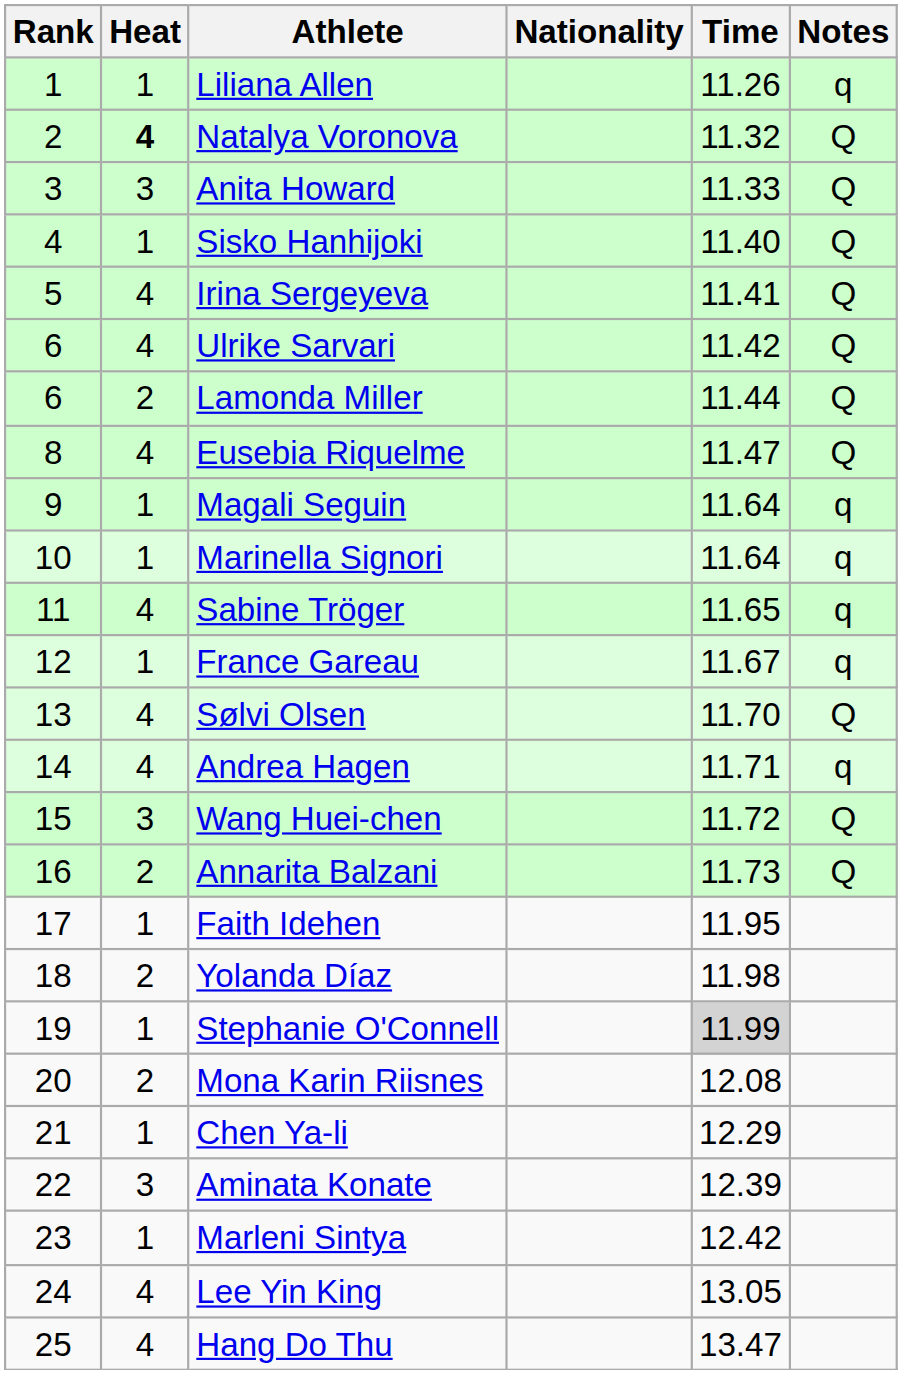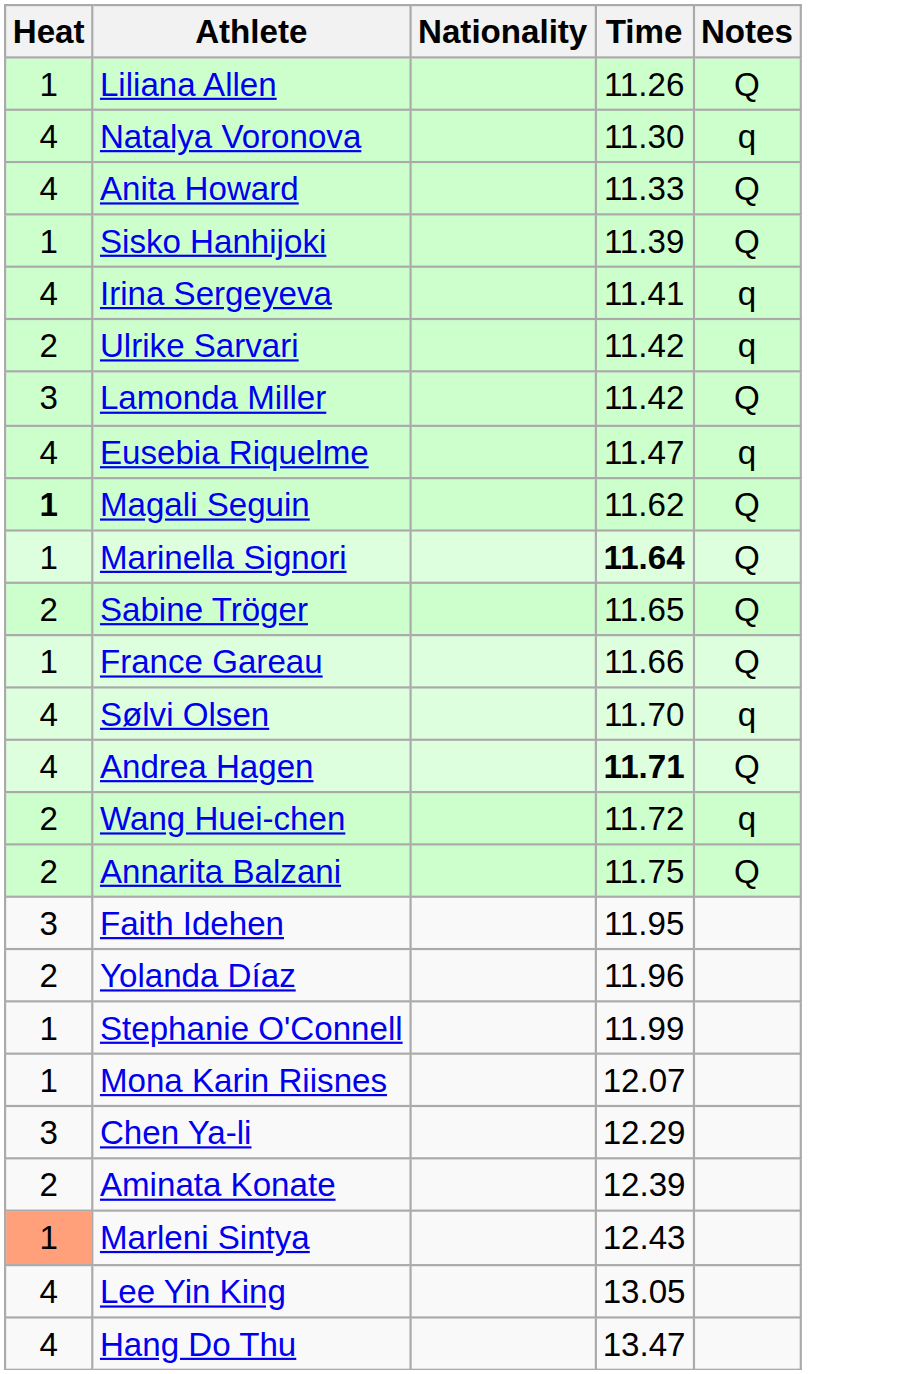 <table class="wikitable sortable" style="text-align:center;font-size:95%">
 <tr>
-<th>Rank</th>
 <th>Heat</th>
 <th>Athlete</th>
 <th>Nationality</th>
 <th>Time</th>
 <th>Notes</th>
 </tr>
 <tr bgcolor=ccffcc>
 <td>1</td>
-<td>1</td>
 <td align="left"><a href='#'>Liliana Allen</a></td>
 <td align=left></td>
 <td>11.26</td>
+<td>Q</td>
+</tr>
+<tr bgcolor=ccffcc>
+<td>4</td>
+<td align="left"><a href='#'>Natalya Voronova</a></td>
+<td align=left></td>
+<td>11.30</td>
 <td>q</td>
 </tr>
 <tr bgcolor=ccffcc>
-<td>2</td>
-<td><strong>4</strong></td>
-<td align="left"><a href='#'>Natalya Voronova</a></td>
-<td align=left></td>
-<td>11.32</td>
-<td>Q</td>
-</tr>
-<tr bgcolor=ccffcc>
-<td>3</td>
-<td>3</td>
+<td>4</td>
 <td align="left"><a href='#'>Anita Howard</a></td>
 <td align=left></td>
 <td>11.33</td>
 <td>Q</td>
 </tr>
 <tr bgcolor=ccffcc>
-<td>4</td>
 <td>1</td>
 <td align="left"><a href='#'>Sisko Hanhijoki</a></td>
 <td align=left></td>
-<td>11.40</td>
+<td>11.39</td>
 <td>Q</td>
 </tr>
 <tr bgcolor=ccffcc>
-<td>5</td>
 <td>4</td>
 <td align="left"><a href='#'>Irina Sergeyeva</a></td>
 <td align=left></td>
 <td>11.41</td>
-<td>Q</td>
+<td>q</td>
 </tr>
 <tr bgcolor=ccffcc>
-<td>6</td>
-<td>4</td>
+<td>2</td>
 <td align="left"><a href='#'>Ulrike Sarvari</a></td>
+<td align=left></td>
+<td>11.42</td>
+<td>q</td>
+</tr>
+<tr bgcolor=ccffcc>
+<td>3</td>
+<td align="left"><a href='#'>Lamonda Miller</a></td>
 <td align=left></td>
 <td>11.42</td>
 <td>Q</td>
 </tr>
 <tr bgcolor=ccffcc>
-<td>6</td>
-<td>2</td>
-<td align="left"><a href='#'>Lamonda Miller</a></td>
-<td align=left></td>
-<td>11.44</td>
-<td>Q</td>
-</tr>
-<tr bgcolor=ccffcc>
-<td>8</td>
 <td>4</td>
 <td align="left"><a href='#'>Eusebia Riquelme</a></td>
 <td align=left></td>
 <td>11.47</td>
+<td>q</td>
+</tr>
+<tr bgcolor=ccffcc>
+<td><strong>1</strong></td>
+<td align="left"><a href='#'>Magali Seguin</a></td>
+<td align=left></td>
+<td>11.62</td>
+<td>Q</td>
+</tr>
+<tr bgcolor=ddffdd>
+<td>1</td>
+<td align="left"><a href='#'>Marinella Signori</a></td>
+<td align=left></td>
+<td><strong>11.64</strong></td>
 <td>Q</td>
 </tr>
 <tr bgcolor=ccffcc>
-<td>9</td>
-<td>1</td>
-<td align="left"><a href='#'>Magali Seguin</a></td>
-<td align=left></td>
-<td>11.64</td>
-<td>q</td>
-</tr>
-<tr bgcolor=ddffdd>
-<td>10</td>
-<td>1</td>
-<td align="left"><a href='#'>Marinella Signori</a></td>
-<td align=left></td>
-<td>11.64</td>
-<td>q</td>
-</tr>
-<tr bgcolor=ccffcc>
-<td>11</td>
-<td>4</td>
+<td>2</td>
 <td align="left"><a href='#'>Sabine Tröger</a></td>
 <td align=left></td>
 <td>11.65</td>
-<td>q</td>
+<td>Q</td>
 </tr>
 <tr bgcolor=ddffdd>
-<td>12</td>
 <td>1</td>
 <td align="left"><a href='#'>France Gareau</a></td>
 <td align=left></td>
-<td>11.67</td>
-<td>q</td>
+<td>11.66</td>
+<td>Q</td>
 </tr>
 <tr bgcolor=ddffdd>
-<td>13</td>
 <td>4</td>
 <td align="left"><a href='#'>Sølvi Olsen</a></td>
 <td align=left></td>
 <td>11.70</td>
-<td>Q</td>
+<td>q</td>
 </tr>
 <tr bgcolor=ddffdd>
-<td>14</td>
 <td>4</td>
 <td align="left"><a href='#'>Andrea Hagen</a></td>
 <td align=left></td>
-<td>11.71</td>
+<td><strong>11.71</strong></td>
+<td>Q</td>
+</tr>
+<tr bgcolor=ccffcc>
+<td>2</td>
+<td align="left"><a href='#'>Wang Huei-chen</a></td>
+<td align=left></td>
+<td>11.72</td>
 <td>q</td>
 </tr>
 <tr bgcolor=ccffcc>
-<td>15</td>
-<td>3</td>
-<td align="left"><a href='#'>Wang Huei-chen</a></td>
-<td align=left></td>
-<td>11.72</td>
-<td>Q</td>
-</tr>
-<tr bgcolor=ccffcc>
-<td>16</td>
 <td>2</td>
 <td align="left"><a href='#'>Annarita Balzani</a></td>
 <td align=left></td>
-<td>11.73</td>
+<td>11.75</td>
 <td>Q</td>
 </tr>
 <tr>
-<td>17</td>
-<td>1</td>
+<td>3</td>
 <td align="left"><a href='#'>Faith Idehen</a></td>
 <td align=left></td>
 <td>11.95</td>
 <td></td>
 </tr>
 <tr>
-<td>18</td>
 <td>2</td>
 <td align="left"><a href='#'>Yolanda Díaz</a></td>
 <td align=left></td>
-<td>11.98</td>
+<td>11.96</td>
 <td></td>
 </tr>
 <tr>
-<td>19</td>
 <td>1</td>
 <td align="left"><a href='#'>Stephanie O'Connell</a></td>
 <td align=left></td>
-<td style="background: lightgrey;">11.99</td>
+<td>11.99</td>
 <td></td>
 </tr>
 <tr>
-<td>20</td>
-<td>2</td>
+<td>1</td>
 <td align="left"><a href='#'>Mona Karin Riisnes</a></td>
 <td align=left></td>
-<td>12.08</td>
+<td>12.07</td>
 <td></td>
 </tr>
 <tr>
-<td>21</td>
-<td>1</td>
+<td>3</td>
 <td align="left"><a href='#'>Chen Ya-li</a></td>
 <td align=left></td>
 <td>12.29</td>
 <td></td>
 </tr>
 <tr>
-<td>22</td>
-<td>3</td>
+<td>2</td>
 <td align="left"><a href='#'>Aminata Konate</a></td>
 <td align=left></td>
 <td>12.39</td>
 <td></td>
 </tr>
 <tr>
-<td>23</td>
-<td>1</td>
+<td style="background: lightsalmon;">1</td>
 <td align="left"><a href='#'>Marleni Sintya</a></td>
 <td align=left></td>
-<td>12.42</td>
+<td>12.43</td>
 <td></td>
 </tr>
 <tr>
-<td>24</td>
 <td>4</td>
 <td align="left"><a href='#'>Lee Yin King</a></td>
 <td align=left></td>
 <td>13.05</td>
 <td></td>
 </tr>
 <tr>
-<td>25</td>
 <td>4</td>
 <td align="left"><a href='#'>Hang Do Thu</a></td>
 <td align=left></td>
 <td>13.47</td>
 <td></td>
 </tr>
 </table>
